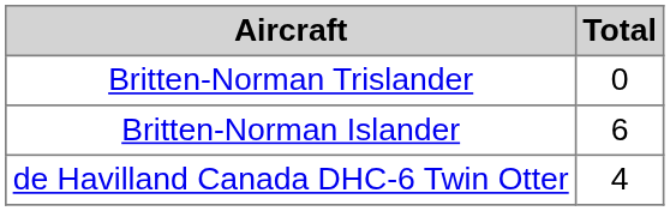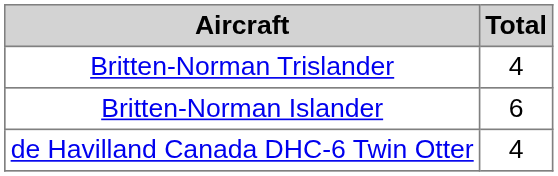 <table class="toccolours sortable" border="1" cellpadding="3" style="border-collapse:collapse; text-align:center">
 <tr bgcolor=lightgrey>
 <th>Aircraft</th>
 <th>Total</th>
 </tr>
 <tr>
 <td><a href='#'>Britten-Norman Trislander</a></td>
-<td>0</td>
+<td>4</td>
 </tr>
 <tr>
 <td><a href='#'>Britten-Norman Islander</a></td>
 <td>6</td>
 </tr>
 <tr>
 <td><a href='#'>de Havilland Canada DHC-6 Twin Otter</a></td>
 <td>4</td>
 </tr>
 </table>
